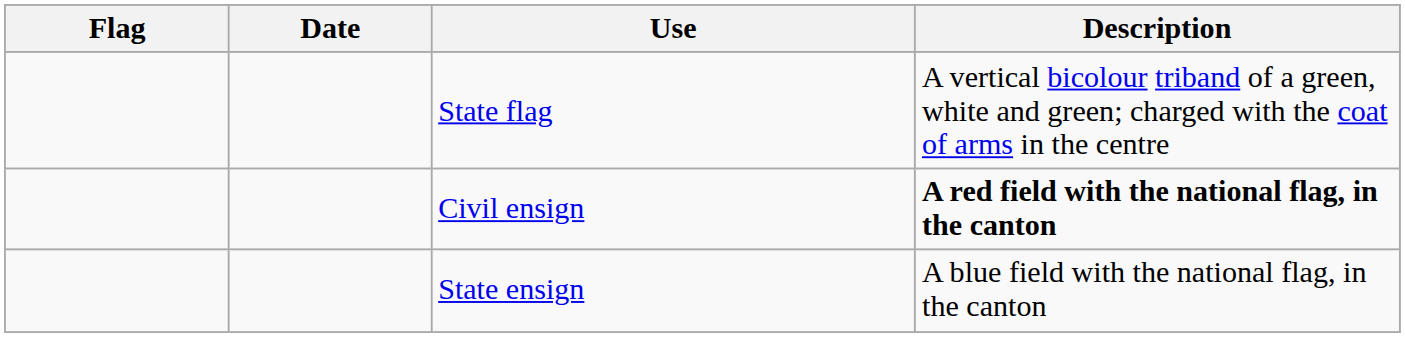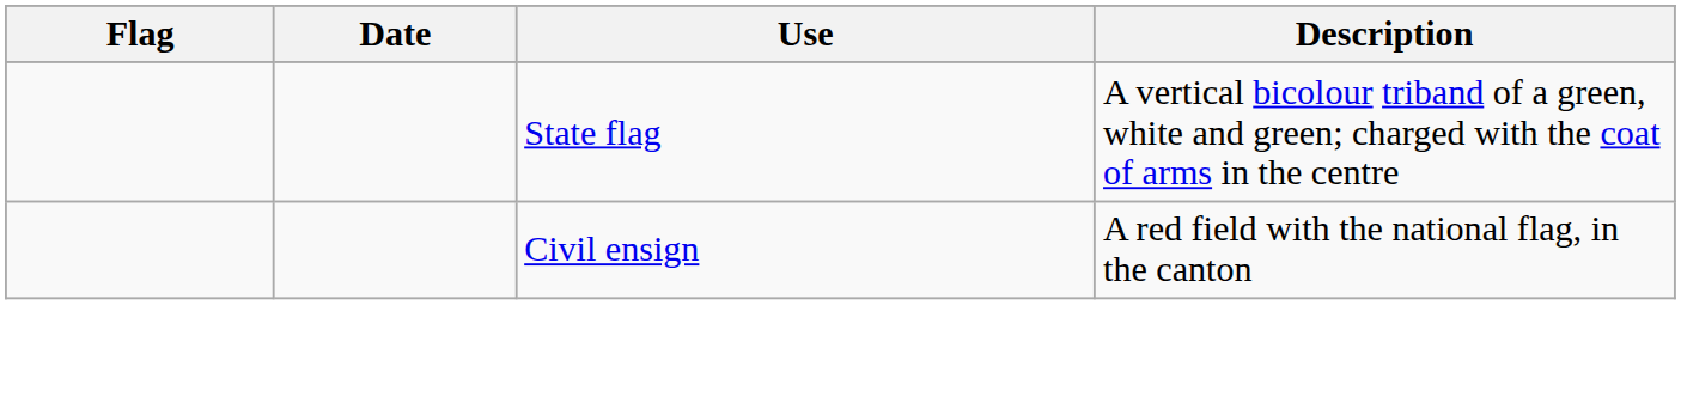 <table class="wikitable" style="background: #f9f9f9">
 <tr>
 <th width="112">Flag</th>
 <th width="100">Date</th>
 <th width="250">Use</th>
 <th width="250">Description</th>
 </tr>
 <tr>
 <td></td>
 <td></td>
 <td><a href='#'>State flag</a></td>
 <td>A vertical <a href='#'>bicolour</a> <a href='#'>triband</a> of a green, white and green; charged with the <a href='#'>coat of arms</a> in the centre</td>
 </tr>
 <tr>
 <td></td>
 <td></td>
 <td><a href='#'>Civil ensign</a></td>
-<td><strong>A red field with the national flag, in the canton</strong></td>
-</tr>
-<tr>
-<td></td>
-<td></td>
-<td><a href='#'>State ensign</a></td>
-<td>A blue field with the national flag, in the canton</td>
+<td>A red field with the national flag, in the canton</td>
 </tr>
 </table>
